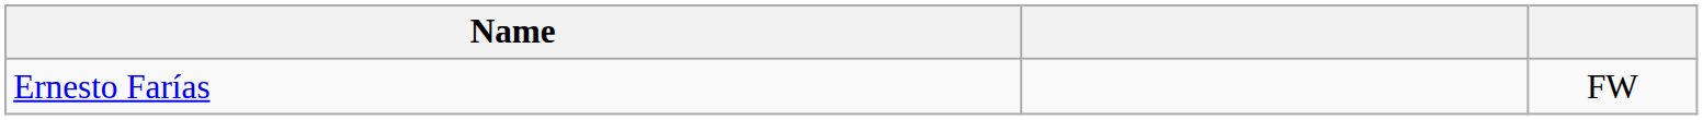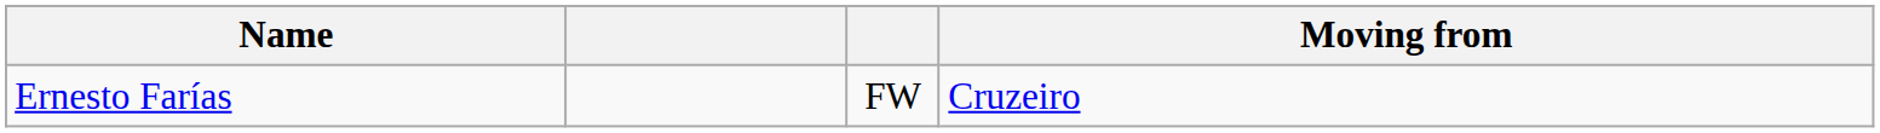 <table class="wikitable" style="text-align: center; width:50%">
 <tr>
 <th width=30% align="center">Name</th>
 <th width=15% align="center"></th>
 <th width=5% align="center"></th>
+<th width=50% align="center">Moving from</th>
 </tr>
 <tr>
 <td align=left><a href='#'>Ernesto Farías</a></td>
 <td></td>
 <td>FW</td>
+<td align=left> <a href='#'>Cruzeiro</a></td>
 </tr>
 </table>
